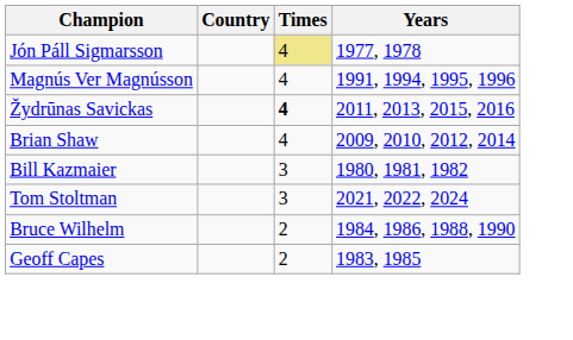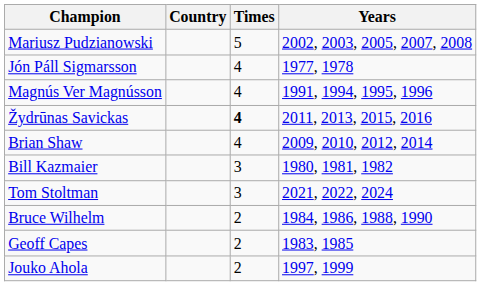 <table class="wikitable">
 <tr>
 <th>Champion</th>
 <th>Country</th>
 <th>Times</th>
 <th>Years</th>
 </tr>
 <tr>
+<td><a href='#'>Mariusz Pudzianowski</a></td>
+<td></td>
+<td>5</td>
+<td><a href='#'>2002</a>, <a href='#'>2003</a>, <a href='#'>2005</a>, <a href='#'>2007</a>, <a href='#'>2008</a></td>
+</tr>
+<tr>
 <td><a href='#'>Jón Páll Sigmarsson</a></td>
 <td></td>
-<td style="background: khaki;">4</td>
+<td>4</td>
 <td><a href='#'>1977</a>, <a href='#'>1978</a></td>
 </tr>
 <tr>
 <td><a href='#'>Magnús Ver Magnússon</a></td>
 <td></td>
 <td>4</td>
 <td><a href='#'>1991</a>, <a href='#'>1994</a>, <a href='#'>1995</a>, <a href='#'>1996</a></td>
 </tr>
 <tr>
 <td><a href='#'>Žydrūnas Savickas</a></td>
 <td></td>
 <td><strong>4</strong></td>
 <td><a href='#'>2011</a>, <a href='#'>2013</a>, <a href='#'>2015</a>, <a href='#'>2016</a></td>
 </tr>
 <tr>
 <td><a href='#'>Brian Shaw</a></td>
 <td></td>
 <td>4</td>
 <td><a href='#'>2009</a>, <a href='#'>2010</a>, <a href='#'>2012</a>, <a href='#'>2014</a></td>
 </tr>
 <tr>
 <td><a href='#'>Bill Kazmaier</a></td>
 <td></td>
 <td>3</td>
 <td><a href='#'>1980</a>, <a href='#'>1981</a>, <a href='#'>1982</a></td>
 </tr>
 <tr>
 <td><a href='#'>Tom Stoltman</a></td>
 <td></td>
 <td>3</td>
 <td><a href='#'>2021</a>, <a href='#'>2022</a>, <a href='#'>2024</a></td>
 </tr>
 <tr>
 <td><a href='#'>Bruce Wilhelm</a></td>
 <td></td>
 <td>2</td>
 <td><a href='#'>1984</a>, <a href='#'>1986</a>, <a href='#'>1988</a>, <a href='#'>1990</a></td>
 </tr>
 <tr>
 <td><a href='#'>Geoff Capes</a></td>
 <td></td>
 <td>2</td>
 <td><a href='#'>1983</a>, <a href='#'>1985</a></td>
 </tr>
+<tr>
+<td><a href='#'>Jouko Ahola</a></td>
+<td></td>
+<td>2</td>
+<td><a href='#'>1997</a>, <a href='#'>1999</a></td>
+</tr>
 </table>
